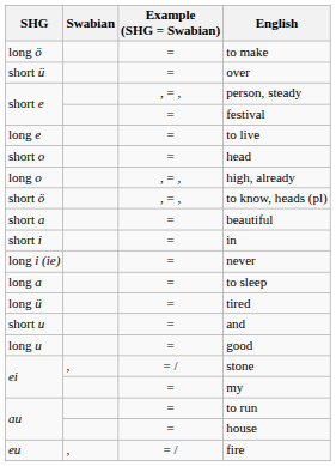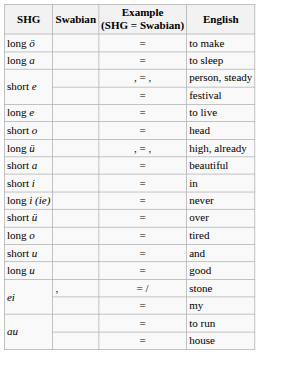 <table class="wikitable">
 <tr>
 <th>SHG</th>
 <th>Swabian</th>
 <th>Example<br>(SHG = Swabian)</th>
 <th>English</th>
 </tr>
 <tr>
 <td>long <em>ö</em> </td>
 <td></td>
 <td align="center"> = </td>
 <td>to make</td>
 </tr>
 <tr>
-<td>short <em>ü</em> </td>
+<td>long <em>a</em> </td>
 <td></td>
 <td align="center"> = </td>
-<td>over</td>
+<td>to sleep</td>
 </tr>
 <tr>
 <td rowspan="2">short <em>e</em> </td>
 <td></td>
 <td align="center">,  = , </td>
 <td>person, steady</td>
 </tr>
 <tr>
 <td></td>
 <td align="center"> = </td>
 <td>festival</td>
 </tr>
 <tr>
 <td>long <em>e</em> </td>
 <td></td>
 <td align="center"> = </td>
 <td>to live</td>
 </tr>
 <tr>
 <td>short <em>o</em> </td>
 <td></td>
 <td align="center"> = </td>
 <td>head</td>
 </tr>
 <tr>
-<td>long <em>o</em> </td>
+<td>long <em>ü</em> </td>
 <td></td>
 <td align="center">,  = , </td>
 <td>high, already</td>
-</tr>
-<tr>
-<td>short <em>ö</em> </td>
-<td></td>
-<td align="center">,  = , </td>
-<td>to know, heads (pl)</td>
 </tr>
 <tr>
 <td>short <em>a</em> </td>
 <td></td>
 <td align="center"> = </td>
 <td>beautiful</td>
 </tr>
 <tr>
 <td>short <em>i</em> </td>
 <td></td>
 <td align="center"> = </td>
 <td>in</td>
 </tr>
 <tr>
 <td>long <em>i (ie)</em> </td>
 <td></td>
 <td align="center"> = </td>
 <td>never</td>
 </tr>
 <tr>
-<td>long <em>a</em> </td>
+<td>short <em>ü</em> </td>
 <td></td>
 <td align="center"> = </td>
-<td>to sleep</td>
+<td>over</td>
 </tr>
 <tr>
-<td>long <em>ü</em> </td>
+<td>long <em>o</em> </td>
 <td></td>
 <td align="center"> = </td>
 <td>tired</td>
 </tr>
 <tr>
 <td>short <em>u</em> </td>
 <td></td>
 <td align="center"> = </td>
 <td>and</td>
 </tr>
 <tr>
 <td>long <em>u</em> </td>
 <td></td>
 <td align="center"> = </td>
 <td>good</td>
 </tr>
 <tr>
 <td rowspan="2"><em>ei</em> </td>
 <td>, </td>
 <td align="center"> = /</td>
 <td>stone</td>
 </tr>
 <tr>
 <td></td>
 <td align="center"> = </td>
 <td>my</td>
 </tr>
 <tr>
 <td rowspan="2"><em>au</em> </td>
 <td></td>
 <td align="center"> = </td>
 <td>to run</td>
 </tr>
 <tr>
 <td></td>
 <td align="center"> = </td>
 <td>house</td>
 </tr>
-<tr>
-<td><em>eu</em> </td>
-<td>, </td>
-<td align="center"> = /</td>
-<td>fire</td>
-</tr>
 </table>
